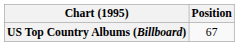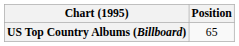 <table class="wikitable plainrowheaders" style="text-align:center">
 <tr>
 <th scope="col">Chart (1995)</th>
 <th scope="col">Position</th>
 </tr>
 <tr>
 <th scope="row">US Top Country Albums (<em>Billboard</em>)</th>
-<td>67</td>
+<td>65</td>
 </tr>
 </table>
